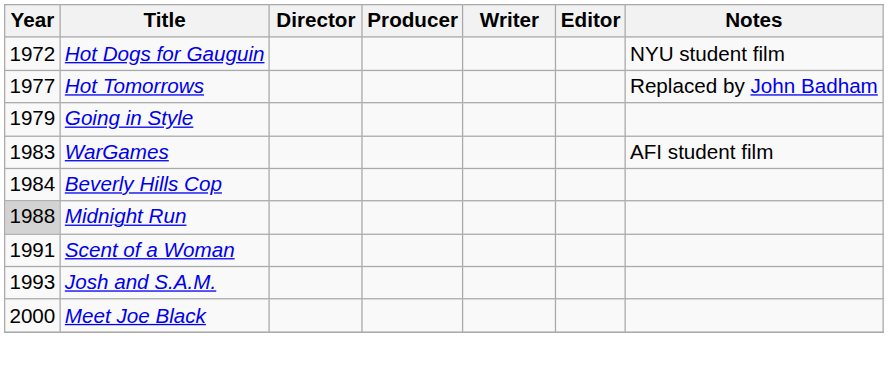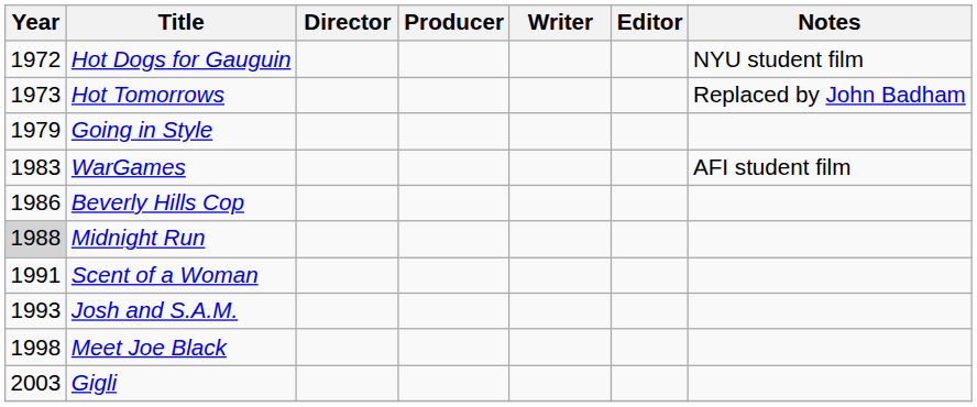 <table class="wikitable">
 <tr>
 <th>Year</th>
 <th>Title</th>
 <th width=65>Director</th>
 <th width=65>Producer</th>
 <th width=65>Writer</th>
 <th>Editor</th>
 <th>Notes</th>
 </tr>
 <tr>
 <td>1972</td>
 <td><em><a href='#'>Hot Dogs for Gauguin</a></em></td>
 <td></td>
 <td></td>
 <td></td>
 <td></td>
 <td>NYU student film</td>
 </tr>
 <tr>
-<td>1977</td>
+<td>1973</td>
 <td><em><a href='#'>Hot Tomorrows</a></em></td>
 <td></td>
 <td></td>
 <td></td>
 <td></td>
 <td>Replaced by <a href='#'>John Badham</a></td>
 </tr>
 <tr>
 <td>1979</td>
 <td><em><a href='#'>Going in Style</a></em></td>
 <td></td>
 <td></td>
 <td></td>
 <td></td>
 <td></td>
 </tr>
 <tr>
 <td>1983</td>
 <td><em><a href='#'>WarGames</a></em></td>
 <td></td>
 <td></td>
 <td></td>
 <td></td>
 <td>AFI student film</td>
 </tr>
 <tr>
-<td>1984</td>
+<td>1986</td>
 <td><em><a href='#'>Beverly Hills Cop</a></em></td>
 <td></td>
 <td></td>
 <td></td>
 <td></td>
 <td></td>
 </tr>
 <tr>
 <td style="background: lightgrey;">1988</td>
 <td><em><a href='#'>Midnight Run</a></em></td>
 <td></td>
 <td></td>
 <td></td>
 <td></td>
 <td></td>
 </tr>
 <tr>
 <td>1991</td>
 <td><em><a href='#'>Scent of a Woman</a></em></td>
 <td></td>
 <td></td>
 <td></td>
 <td></td>
 <td></td>
 </tr>
 <tr>
 <td>1993</td>
 <td><em><a href='#'>Josh and S.A.M.</a></em></td>
 <td></td>
 <td></td>
 <td></td>
 <td></td>
 <td></td>
 </tr>
 <tr>
-<td>2000</td>
+<td>1998</td>
 <td><em><a href='#'>Meet Joe Black</a></em></td>
+<td></td>
+<td></td>
+<td></td>
+<td></td>
+<td></td>
+</tr>
+<tr>
+<td>2003</td>
+<td><em><a href='#'>Gigli</a></em></td>
 <td></td>
 <td></td>
 <td></td>
 <td></td>
 <td></td>
 </tr>
 <tr>
 </tr>
 </table>
